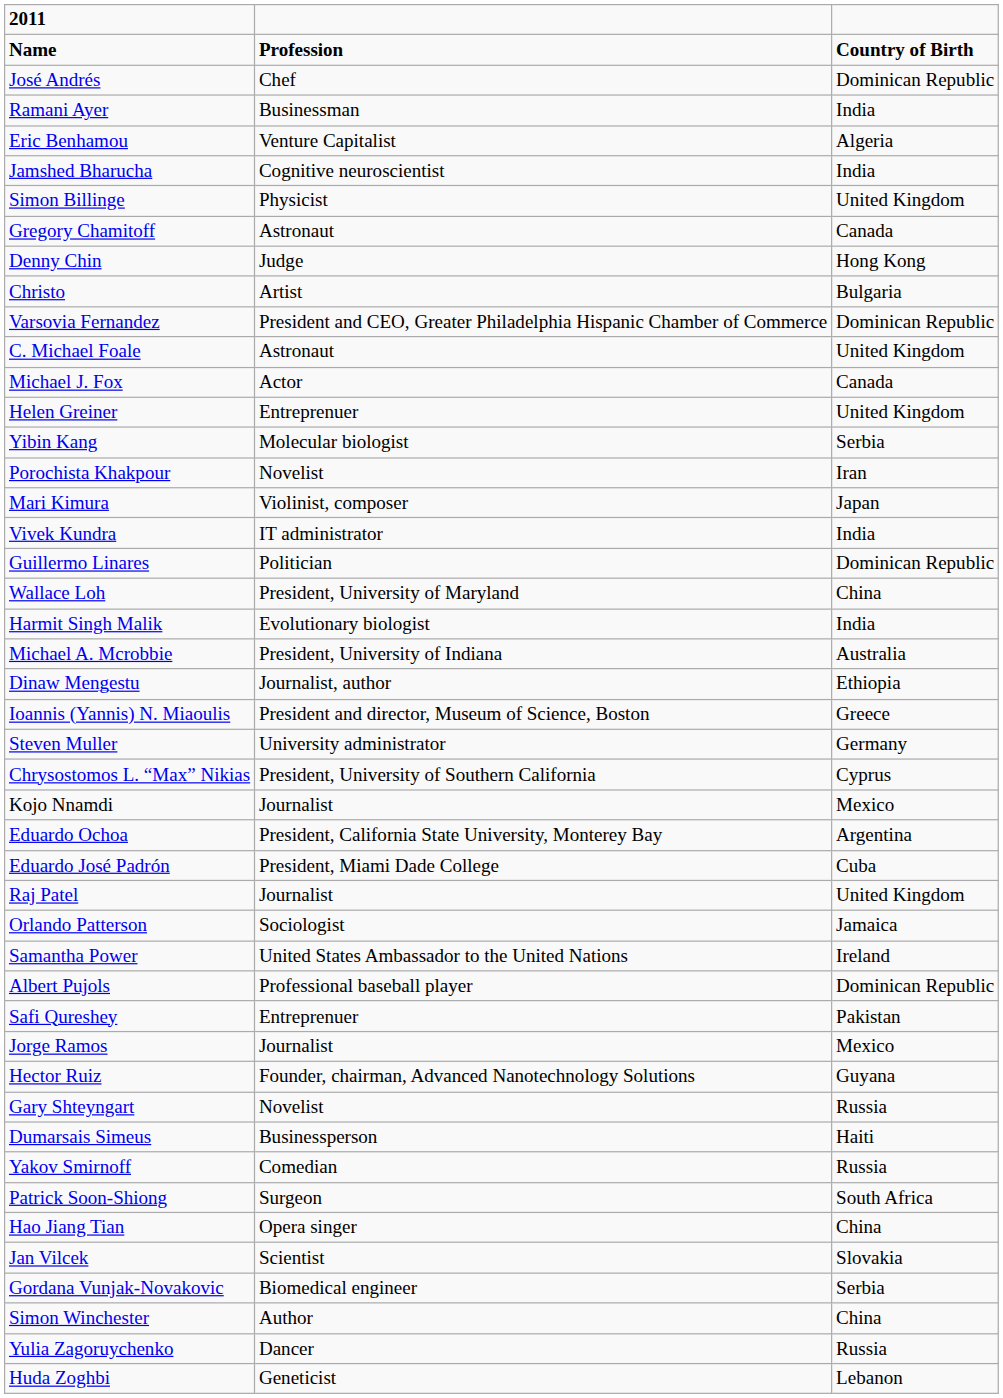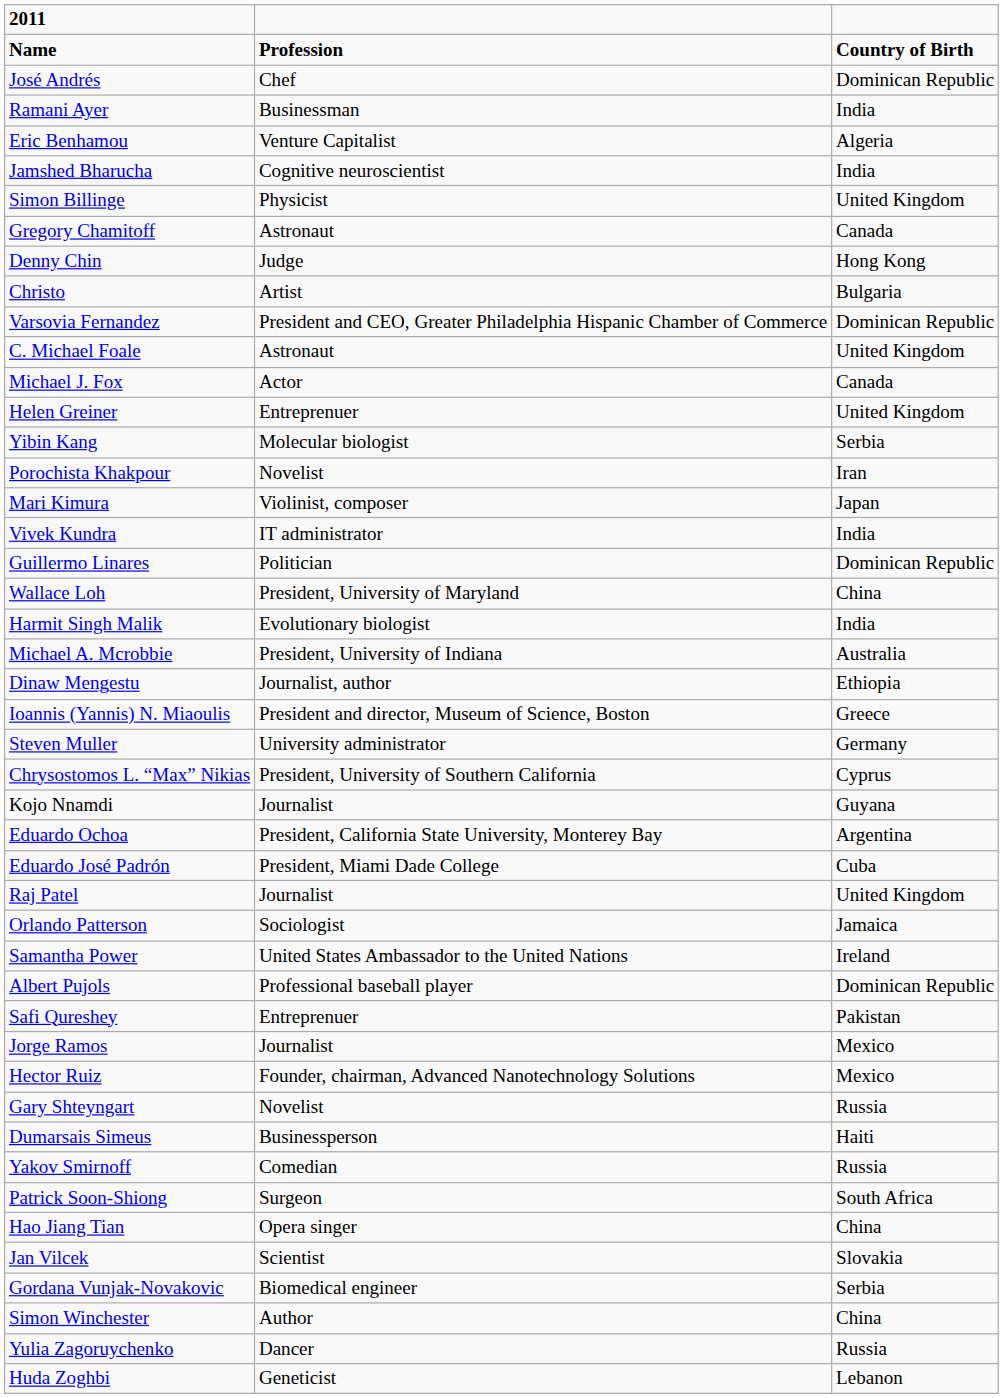 <table class="wikitable">
 <tr>
 <td><strong>2011</strong></td>
 <td></td>
 <td></td>
 </tr>
 <tr>
 <td><strong>Name</strong></td>
 <td><strong>Profession</strong></td>
 <td><strong>Country of Birth</strong></td>
 </tr>
 <tr>
 <td><a href='#'>José Andrés</a></td>
 <td>Chef</td>
 <td>Dominican Republic</td>
 </tr>
 <tr>
 <td><a href='#'>Ramani Ayer</a></td>
 <td>Businessman</td>
 <td>India</td>
 </tr>
 <tr>
 <td><a href='#'>Eric Benhamou</a></td>
 <td>Venture  Capitalist</td>
 <td>Algeria</td>
 </tr>
 <tr>
 <td><a href='#'>Jamshed Bharucha</a></td>
 <td>Cognitive  neuroscientist</td>
 <td>India</td>
 </tr>
 <tr>
 <td><a href='#'>Simon Billinge</a></td>
 <td>Physicist</td>
 <td>United Kingdom</td>
 </tr>
 <tr>
 <td><a href='#'>Gregory Chamitoff</a></td>
 <td>Astronaut</td>
 <td>Canada</td>
 </tr>
 <tr>
 <td><a href='#'>Denny Chin</a></td>
 <td>Judge</td>
 <td>Hong Kong</td>
 </tr>
 <tr>
 <td><a href='#'>Christo</a></td>
 <td>Artist</td>
 <td>Bulgaria</td>
 </tr>
 <tr>
 <td><a href='#'>Varsovia Fernandez</a></td>
 <td>President and CEO, Greater Philadelphia Hispanic Chamber of  Commerce</td>
 <td>Dominican Republic</td>
 </tr>
 <tr>
 <td><a href='#'>C. Michael Foale</a></td>
 <td>Astronaut</td>
 <td>United Kingdom</td>
 </tr>
 <tr>
 <td><a href='#'>Michael J. Fox</a></td>
 <td>Actor</td>
 <td>Canada</td>
 </tr>
 <tr>
 <td><a href='#'>Helen Greiner</a></td>
 <td>Entreprenuer</td>
 <td>United Kingdom</td>
 </tr>
 <tr>
 <td><a href='#'>Yibin Kang</a></td>
 <td>Molecular biologist</td>
 <td>Serbia</td>
 </tr>
 <tr>
 <td><a href='#'>Porochista Khakpour</a></td>
 <td>Novelist</td>
 <td>Iran</td>
 </tr>
 <tr>
 <td><a href='#'>Mari Kimura</a></td>
 <td>Violinist,  composer</td>
 <td>Japan</td>
 </tr>
 <tr>
 <td><a href='#'>Vivek Kundra</a></td>
 <td>IT  administrator</td>
 <td>India</td>
 </tr>
 <tr>
 <td><a href='#'>Guillermo Linares</a></td>
 <td>Politician</td>
 <td>Dominican Republic</td>
 </tr>
 <tr>
 <td><a href='#'>Wallace Loh</a></td>
 <td>President, University of Maryland</td>
 <td>China</td>
 </tr>
 <tr>
 <td><a href='#'>Harmit Singh Malik</a></td>
 <td>Evolutionary  biologist</td>
 <td>India</td>
 </tr>
 <tr>
 <td><a href='#'>Michael A. Mcrobbie</a></td>
 <td>President,  University of Indiana</td>
 <td>Australia</td>
 </tr>
 <tr>
 <td><a href='#'>Dinaw Mengestu</a></td>
 <td>Journalist,  author</td>
 <td>Ethiopia</td>
 </tr>
 <tr>
 <td><a href='#'>Ioannis (Yannis) N. Miaoulis</a></td>
 <td>President and director, Museum of Science, Boston</td>
 <td>Greece</td>
 </tr>
 <tr>
 <td><a href='#'>Steven Muller</a></td>
 <td>University  administrator</td>
 <td>Germany</td>
 </tr>
 <tr>
 <td><a href='#'>Chrysostomos L. “Max” Nikias</a></td>
 <td>President,  University of Southern California</td>
 <td>Cyprus</td>
 </tr>
 <tr>
 <td>Kojo Nnamdi</td>
 <td>Journalist</td>
-<td>Mexico</td>
+<td>Guyana</td>
 </tr>
 <tr>
 <td><a href='#'>Eduardo Ochoa</a></td>
 <td>President, California State University, Monterey Bay</td>
 <td>Argentina</td>
 </tr>
 <tr>
 <td><a href='#'>Eduardo José Padrón</a></td>
 <td>President,  Miami Dade College</td>
 <td>Cuba</td>
 </tr>
 <tr>
 <td><a href='#'>Raj Patel</a></td>
 <td>Journalist</td>
 <td>United Kingdom</td>
 </tr>
 <tr>
 <td><a href='#'>Orlando Patterson</a></td>
 <td>Sociologist</td>
 <td>Jamaica</td>
 </tr>
 <tr>
 <td><a href='#'>Samantha Power</a></td>
 <td>United  States Ambassador to the United Nations</td>
 <td>Ireland</td>
 </tr>
 <tr>
 <td><a href='#'>Albert Pujols</a></td>
 <td>Professional  baseball player</td>
 <td>Dominican Republic</td>
 </tr>
 <tr>
 <td><a href='#'>Safi Qureshey</a></td>
 <td>Entreprenuer</td>
 <td>Pakistan</td>
 </tr>
 <tr>
 <td><a href='#'>Jorge Ramos</a></td>
 <td>Journalist</td>
 <td>Mexico</td>
 </tr>
 <tr>
 <td><a href='#'>Hector Ruiz</a></td>
 <td>Founder,  chairman, Advanced Nanotechnology Solutions</td>
-<td>Guyana</td>
+<td>Mexico</td>
 </tr>
 <tr>
 <td><a href='#'>Gary Shteyngart</a></td>
 <td>Novelist</td>
 <td>Russia</td>
 </tr>
 <tr>
 <td><a href='#'>Dumarsais Simeus</a></td>
 <td>Businessperson</td>
 <td>Haiti</td>
 </tr>
 <tr>
 <td><a href='#'>Yakov Smirnoff</a></td>
 <td>Comedian</td>
 <td>Russia</td>
 </tr>
 <tr>
 <td><a href='#'>Patrick Soon-Shiong</a></td>
 <td>Surgeon</td>
 <td>South Africa</td>
 </tr>
 <tr>
 <td><a href='#'>Hao Jiang Tian</a></td>
 <td>Opera  singer</td>
 <td>China</td>
 </tr>
 <tr>
 <td><a href='#'>Jan Vilcek</a></td>
 <td>Scientist</td>
 <td>Slovakia</td>
 </tr>
 <tr>
 <td><a href='#'>Gordana Vunjak-Novakovic</a></td>
 <td>Biomedical  engineer</td>
 <td>Serbia</td>
 </tr>
 <tr>
 <td><a href='#'>Simon Winchester</a></td>
 <td>Author</td>
 <td>China</td>
 </tr>
 <tr>
 <td><a href='#'>Yulia Zagoruychenko</a></td>
 <td>Dancer</td>
 <td>Russia</td>
 </tr>
 <tr>
 <td><a href='#'>Huda Zoghbi</a></td>
 <td>Geneticist</td>
 <td>Lebanon</td>
 </tr>
 </table>
